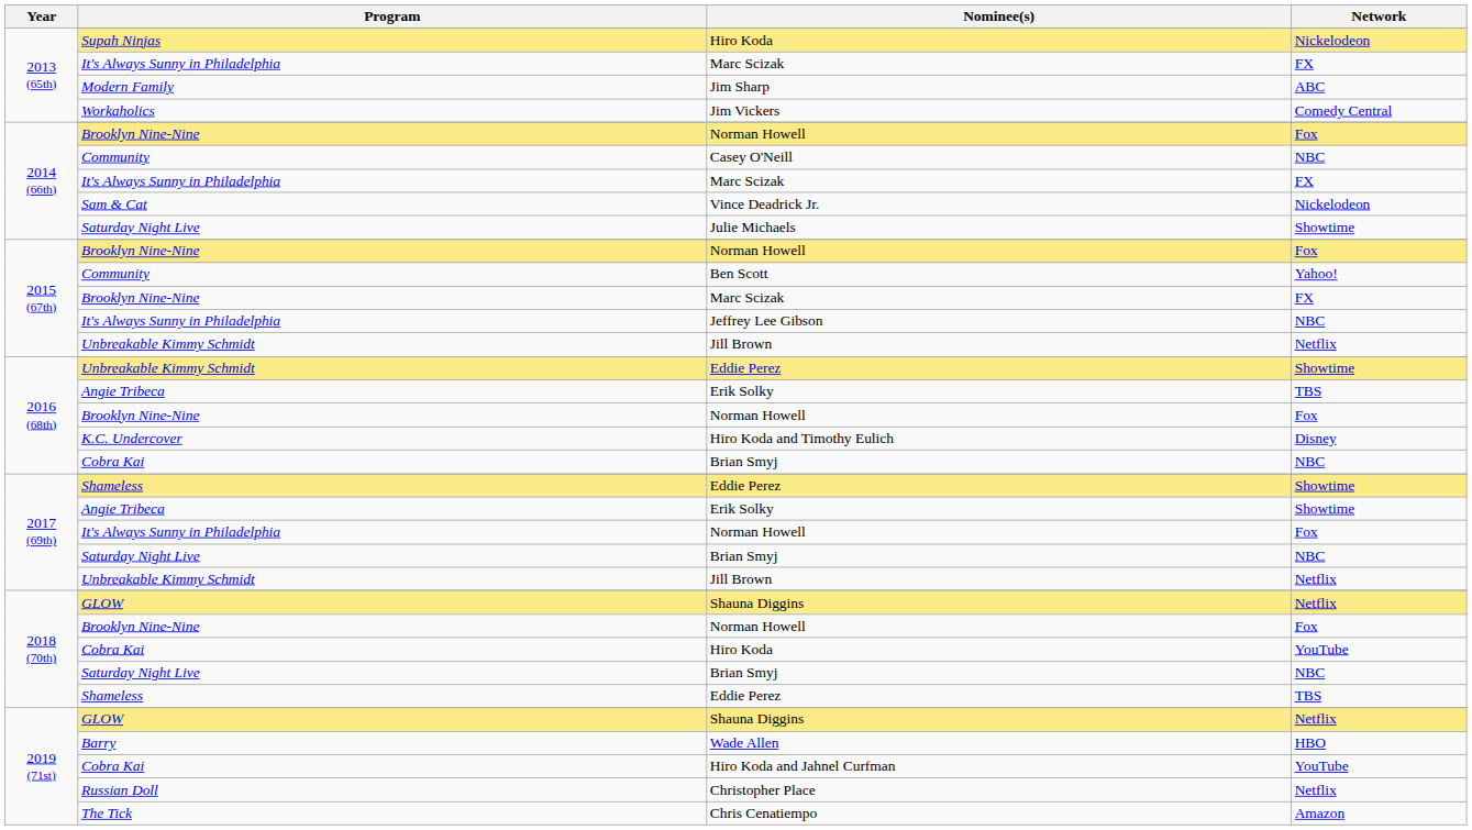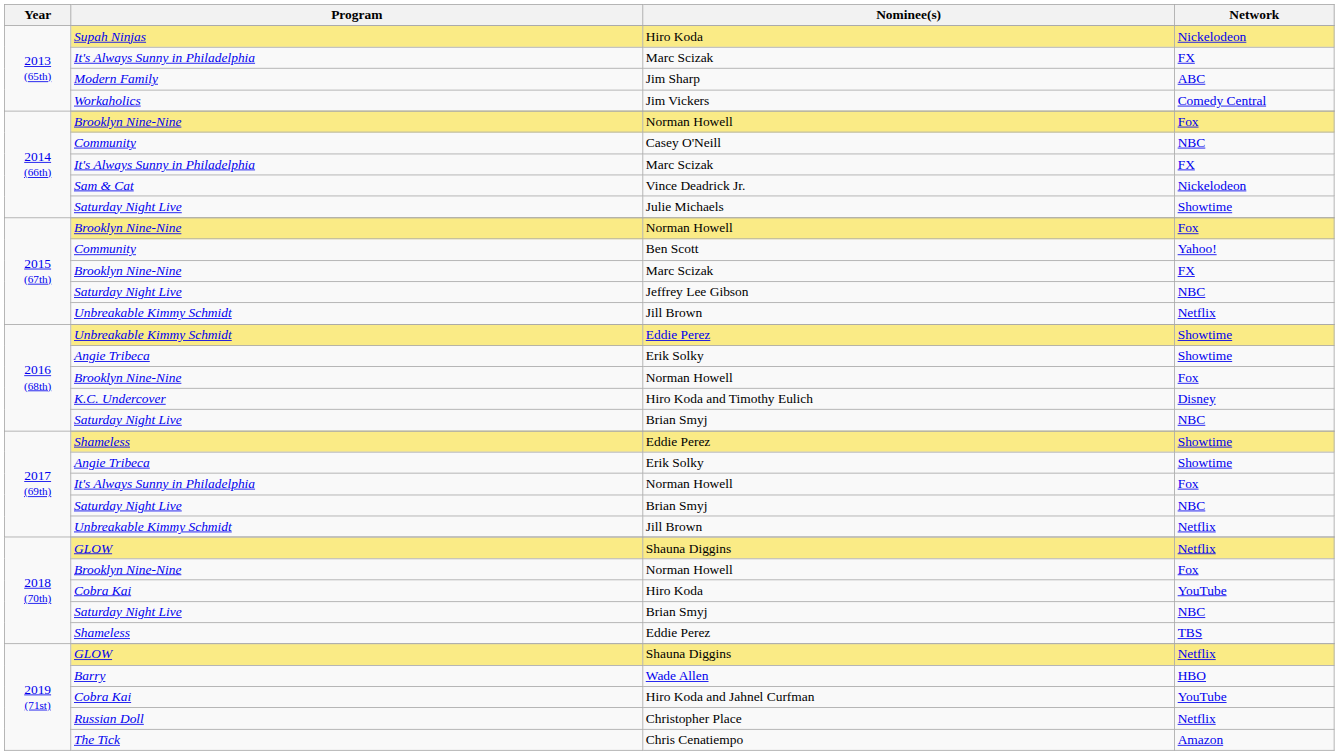 <table class="wikitable" style="width:100%">
 <tr bgcolor="#bebebe">
 <th width="5%">Year</th>
 <th width="43%">Program</th>
 <th width="40%">Nominee(s)</th>
 <th width="12%">Network</th>
 </tr>
 <tr>
 <td rowspan=5 style="text-align:center"><a href='#'>2013</a><br><small><a href='#'>(65th)</a></small><br></td>
 </tr>
 <tr style="background:#FAEB86">
 <td><em><a href='#'>Supah Ninjas</a></em></td>
 <td>Hiro Koda</td>
 <td><a href='#'>Nickelodeon</a></td>
 </tr>
 <tr>
 <td><em><a href='#'>It's Always Sunny in Philadelphia</a></em></td>
 <td>Marc Scizak</td>
 <td><a href='#'>FX</a></td>
 </tr>
 <tr>
 <td><em><a href='#'>Modern Family</a></em></td>
 <td>Jim Sharp</td>
 <td><a href='#'>ABC</a></td>
 </tr>
 <tr>
 <td><em><a href='#'>Workaholics</a></em></td>
 <td>Jim Vickers</td>
 <td><a href='#'>Comedy Central</a></td>
 </tr>
 <tr>
 <td rowspan=6 style="text-align:center"><a href='#'>2014</a><br><small><a href='#'>(66th)</a></small><br></td>
 </tr>
 <tr style="background:#FAEB86">
 <td><em><a href='#'>Brooklyn Nine-Nine</a></em></td>
 <td>Norman Howell</td>
 <td><a href='#'>Fox</a></td>
 </tr>
 <tr>
 <td><em><a href='#'>Community</a></em></td>
 <td>Casey O'Neill</td>
 <td><a href='#'>NBC</a></td>
 </tr>
 <tr>
 <td><em><a href='#'>It's Always Sunny in Philadelphia</a></em></td>
 <td>Marc Scizak</td>
 <td><a href='#'>FX</a></td>
 </tr>
 <tr>
 <td><em><a href='#'>Sam & Cat</a></em></td>
 <td>Vince Deadrick Jr.</td>
 <td><a href='#'>Nickelodeon</a></td>
 </tr>
 <tr>
 <td><em><a href='#'>Saturday Night Live</a></em></td>
 <td>Julie Michaels</td>
 <td><a href='#'>Showtime</a></td>
 </tr>
 <tr>
 <td rowspan=6 style="text-align:center"><a href='#'>2015</a><br><small><a href='#'>(67th)</a></small><br></td>
 </tr>
 <tr style="background:#FAEB86">
 <td><em><a href='#'>Brooklyn Nine-Nine</a></em></td>
 <td>Norman Howell</td>
 <td><a href='#'>Fox</a></td>
 </tr>
 <tr>
 <td><em><a href='#'>Community</a></em></td>
 <td>Ben Scott</td>
 <td><a href='#'>Yahoo!</a></td>
 </tr>
 <tr>
 <td><em><a href='#'>Brooklyn Nine-Nine</a></em></td>
 <td>Marc Scizak</td>
 <td><a href='#'>FX</a></td>
 </tr>
 <tr>
-<td><em><a href='#'>It's Always Sunny in Philadelphia</a></em></td>
+<td><em><a href='#'>Saturday Night Live</a></em></td>
 <td>Jeffrey Lee Gibson</td>
 <td><a href='#'>NBC</a></td>
 </tr>
 <tr>
 <td><em><a href='#'>Unbreakable Kimmy Schmidt</a></em></td>
 <td>Jill Brown</td>
 <td><a href='#'>Netflix</a></td>
 </tr>
 <tr>
 <td rowspan=6 style="text-align:center"><a href='#'>2016</a><br><small><a href='#'>(68th)</a></small><br></td>
 </tr>
 <tr style="background:#FAEB86">
 <td><em><a href='#'>Unbreakable Kimmy Schmidt</a></em></td>
 <td><a href='#'>Eddie Perez</a></td>
 <td><a href='#'>Showtime</a></td>
 </tr>
 <tr>
 <td><em><a href='#'>Angie Tribeca</a></em></td>
 <td>Erik Solky</td>
-<td><a href='#'>TBS</a></td>
+<td><a href='#'>Showtime</a></td>
 </tr>
 <tr>
 <td><em><a href='#'>Brooklyn Nine-Nine</a></em></td>
 <td>Norman Howell</td>
 <td><a href='#'>Fox</a></td>
 </tr>
 <tr>
 <td><em><a href='#'>K.C. Undercover</a></em></td>
 <td>Hiro Koda and Timothy Eulich</td>
 <td><a href='#'>Disney</a></td>
 </tr>
 <tr>
-<td><em><a href='#'>Cobra Kai</a></em></td>
+<td><em><a href='#'>Saturday Night Live</a></em></td>
 <td>Brian Smyj</td>
 <td><a href='#'>NBC</a></td>
 </tr>
 <tr>
 <td rowspan=6 style="text-align:center"><a href='#'>2017</a><br><small><a href='#'>(69th)</a></small><br></td>
 </tr>
 <tr style="background:#FAEB86">
 <td><em><a href='#'>Shameless</a></em></td>
 <td>Eddie Perez</td>
 <td><a href='#'>Showtime</a></td>
 </tr>
 <tr>
 <td><em><a href='#'>Angie Tribeca</a></em></td>
 <td>Erik Solky</td>
 <td><a href='#'>Showtime</a></td>
 </tr>
 <tr>
 <td><em><a href='#'>It's Always Sunny in Philadelphia</a></em></td>
 <td>Norman Howell</td>
 <td><a href='#'>Fox</a></td>
 </tr>
 <tr>
 <td><em><a href='#'>Saturday Night Live</a></em></td>
 <td>Brian Smyj</td>
 <td><a href='#'>NBC</a></td>
 </tr>
 <tr>
 <td><em><a href='#'>Unbreakable Kimmy Schmidt</a></em></td>
 <td>Jill Brown</td>
 <td><a href='#'>Netflix</a></td>
 </tr>
 <tr>
 <td rowspan=6 style="text-align:center"><a href='#'>2018</a><br><small><a href='#'>(70th)</a></small><br></td>
 </tr>
 <tr style="background:#FAEB86">
 <td><em><a href='#'>GLOW</a></em></td>
 <td>Shauna Diggins</td>
 <td><a href='#'>Netflix</a></td>
 </tr>
 <tr>
 <td><em><a href='#'>Brooklyn Nine-Nine</a></em></td>
 <td>Norman Howell</td>
 <td><a href='#'>Fox</a></td>
 </tr>
 <tr>
 <td><em><a href='#'>Cobra Kai</a></em></td>
 <td>Hiro Koda</td>
 <td><a href='#'>YouTube</a></td>
 </tr>
 <tr>
 <td><em><a href='#'>Saturday Night Live</a></em></td>
 <td>Brian Smyj</td>
 <td><a href='#'>NBC</a></td>
 </tr>
 <tr>
 <td><em><a href='#'>Shameless</a></em></td>
 <td>Eddie Perez</td>
 <td><a href='#'>TBS</a></td>
 </tr>
 <tr>
 <td rowspan=6 style="text-align:center"><a href='#'>2019</a><br><small><a href='#'>(71st)</a></small><br></td>
 </tr>
 <tr style="background:#FAEB86">
 <td><em><a href='#'>GLOW</a></em></td>
 <td>Shauna Diggins</td>
 <td><a href='#'>Netflix</a></td>
 </tr>
 <tr>
 <td><em><a href='#'>Barry</a></em></td>
 <td><a href='#'>Wade Allen</a></td>
 <td><a href='#'>HBO</a></td>
 </tr>
 <tr>
 <td><em><a href='#'>Cobra Kai</a></em></td>
 <td>Hiro Koda and Jahnel Curfman</td>
 <td><a href='#'>YouTube</a></td>
 </tr>
 <tr>
 <td><em><a href='#'>Russian Doll</a></em></td>
 <td>Christopher Place</td>
 <td><a href='#'>Netflix</a></td>
 </tr>
 <tr>
 <td><em><a href='#'>The Tick</a></em></td>
 <td>Chris Cenatiempo</td>
 <td><a href='#'>Amazon</a></td>
 </tr>
 </table>
